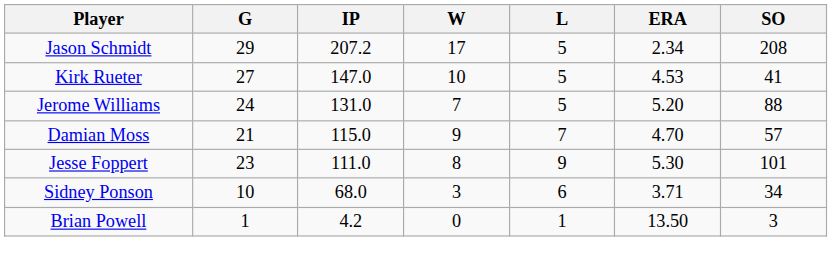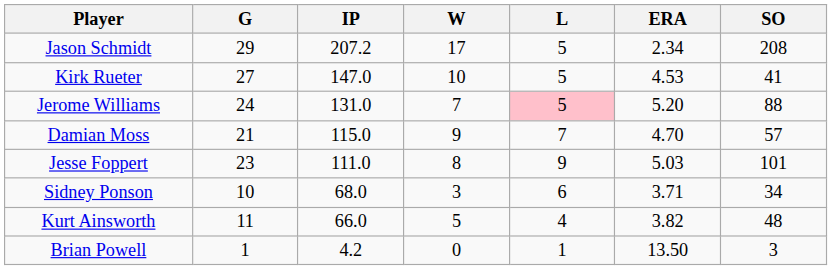 <table class="wikitable sortable">
 <tr>
 <th bgcolor="#DDDDFF" width="16%">Player</th>
 <th bgcolor="#DDDDFF" width="9%">G</th>
 <th bgcolor="#DDDDFF" width="9%">IP</th>
 <th bgcolor="#DDDDFF" width="9%">W</th>
 <th bgcolor="#DDDDFF" width="9%">L</th>
 <th bgcolor="#DDDDFF" width="9%">ERA</th>
 <th bgcolor="#DDDDFF" width="9%">SO</th>
 </tr>
 <tr align="center">
 <td><a href='#'>Jason Schmidt</a></td>
 <td>29</td>
 <td>207.2</td>
 <td>17</td>
 <td>5</td>
 <td>2.34</td>
 <td>208</td>
 </tr>
 <tr align="center">
 <td><a href='#'>Kirk Rueter</a></td>
 <td>27</td>
 <td>147.0</td>
 <td>10</td>
 <td>5</td>
 <td>4.53</td>
 <td>41</td>
 </tr>
 <tr align="center">
 <td><a href='#'>Jerome Williams</a></td>
 <td>24</td>
 <td>131.0</td>
 <td>7</td>
-<td>5</td>
+<td style="background: pink;">5</td>
 <td>5.20</td>
 <td>88</td>
 </tr>
 <tr align="center">
 <td><a href='#'>Damian Moss</a></td>
 <td>21</td>
 <td>115.0</td>
 <td>9</td>
 <td>7</td>
 <td>4.70</td>
 <td>57</td>
 </tr>
 <tr align="center">
 <td><a href='#'>Jesse Foppert</a></td>
 <td>23</td>
 <td>111.0</td>
 <td>8</td>
 <td>9</td>
-<td>5.30</td>
+<td>5.03</td>
 <td>101</td>
 </tr>
 <tr align="center">
 <td><a href='#'>Sidney Ponson</a></td>
 <td>10</td>
 <td>68.0</td>
 <td>3</td>
 <td>6</td>
 <td>3.71</td>
 <td>34</td>
 </tr>
 <tr align="center">
+<td><a href='#'>Kurt Ainsworth</a></td>
+<td>11</td>
+<td>66.0</td>
+<td>5</td>
+<td>4</td>
+<td>3.82</td>
+<td>48</td>
+</tr>
+<tr align="center">
 <td><a href='#'>Brian Powell</a></td>
 <td>1</td>
 <td>4.2</td>
 <td>0</td>
 <td>1</td>
 <td>13.50</td>
 <td>3</td>
 </tr>
 </table>
